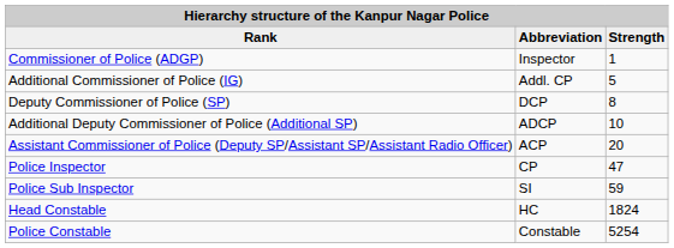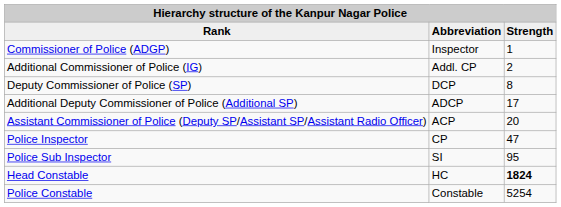 <table class="wikitable" solid  #cccccc>
 <tr style="background:#ccc;">
 <td style="text-align:center;" colspan="4"><strong>Hierarchy structure of the Kanpur Nagar Police</strong></td>
 </tr>
 <tr style="background:#efefef; text-align:center;">
 <td><strong>Rank</strong></td>
 <td style="text-align:center;"><strong>Abbreviation</strong></td>
 <td style="text-align:center;"><strong>Strength</strong></td>
 </tr>
 <tr>
 <td><a href='#'>Commissioner of Police</a> (<a href='#'>ADGP</a>)</td>
 <td>Inspector</td>
 <td>1</td>
 </tr>
 <tr>
 <td>Additional Commissioner of Police (<a href='#'>IG</a>)</td>
 <td>Addl. CP</td>
-<td>5</td>
+<td>2</td>
 </tr>
 <tr>
 <td>Deputy Commissioner of Police (<a href='#'>SP</a>)</td>
 <td>DCP</td>
 <td>8</td>
 </tr>
 <tr>
 <td>Additional Deputy Commissioner of Police (<a href='#'>Additional SP</a>)</td>
 <td>ADCP</td>
-<td>10</td>
+<td>17</td>
 </tr>
 <tr>
 <td><a href='#'>Assistant Commissioner of Police</a> (<a href='#'>Deputy SP</a>/<a href='#'>Assistant SP</a>/<a href='#'>Assistant Radio Officer</a>)</td>
 <td>ACP</td>
 <td>20</td>
 </tr>
 <tr>
 <td><a href='#'>Police Inspector</a></td>
 <td>CP</td>
 <td>47</td>
 </tr>
 <tr>
 <td><a href='#'>Police Sub Inspector</a></td>
 <td>SI</td>
-<td>59</td>
+<td>95</td>
 </tr>
 <tr>
 <td><a href='#'>Head Constable</a></td>
 <td>HC</td>
-<td>1824</td>
+<td><strong>1824</strong></td>
 </tr>
 <tr>
 <td><a href='#'>Police Constable</a></td>
 <td>Constable</td>
 <td>5254</td>
 </tr>
 </table>
